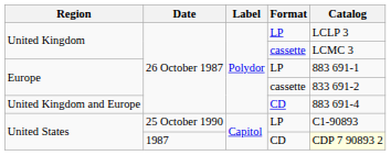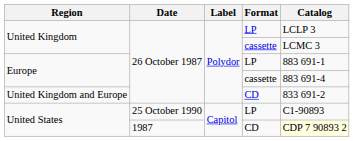 <table class="wikitable">
 <tr>
 <th>Region</th>
 <th>Date</th>
 <th>Label</th>
 <th>Format</th>
 <th>Catalog</th>
 </tr>
 <tr>
 <td rowspan="2">United Kingdom</td>
 <td rowspan="5">26 October 1987</td>
 <td rowspan="5"><a href='#'>Polydor</a></td>
 <td><a href='#'>LP</a></td>
 <td>LCLP 3</td>
 </tr>
 <tr>
 <td><a href='#'>cassette</a></td>
 <td>LCMC 3</td>
 </tr>
 <tr>
 <td rowspan="2">Europe</td>
 <td>LP</td>
 <td>883 691-1</td>
 </tr>
 <tr>
 <td>cassette</td>
-<td>833 691-2</td>
+<td>883 691-4</td>
 </tr>
 <tr>
 <td>United Kingdom and Europe</td>
 <td><a href='#'>CD</a></td>
-<td>883 691-4</td>
+<td>833 691-2</td>
 </tr>
 <tr>
 <td rowspan="2">United States</td>
 <td>25 October 1990</td>
 <td rowspan="2"><a href='#'>Capitol</a></td>
 <td>LP</td>
 <td>C1-90893</td>
 </tr>
 <tr>
 <td>1987</td>
 <td>CD</td>
 <td style="background: lightyellow;">CDP 7 90893 2</td>
 </tr>
 </table>
